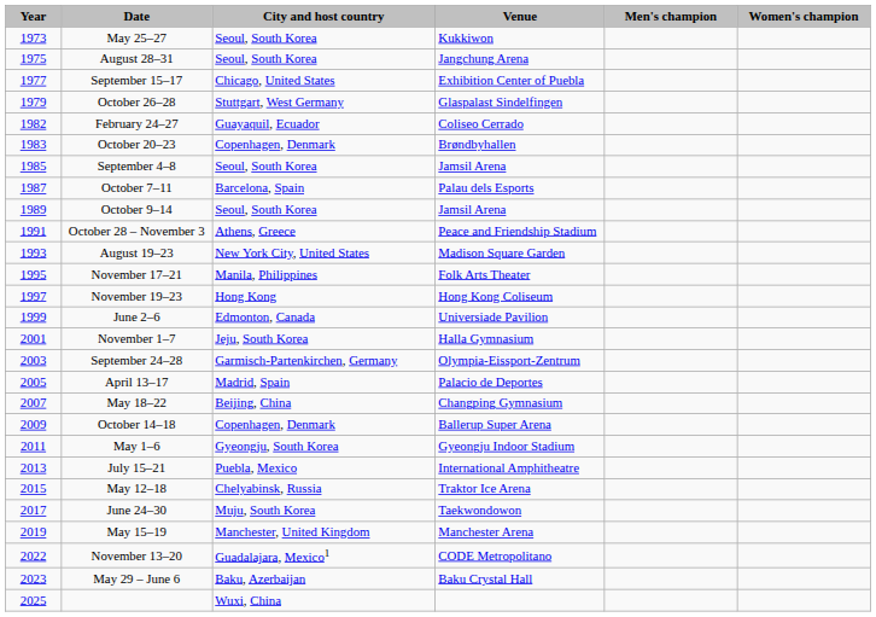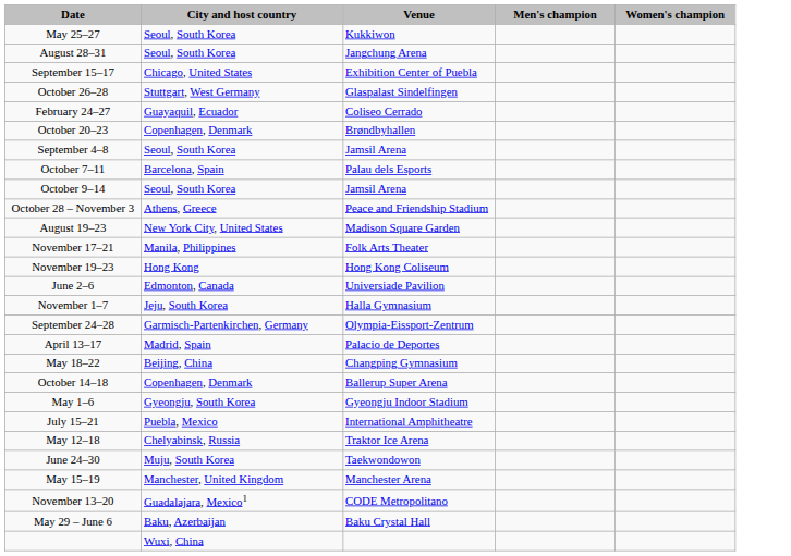 <table class=wikitable style="font-size:90%;">
 <tr>
-<th style="width: 55px; background-color:#C0C0C0">Year</th>
 <th style="width: 160px; background-color:#C0C0C0">Date</th>
 <th style="width: 240px; background-color:#C0C0C0">City and host country</th>
 <th style="width: 180px; background-color:#C0C0C0">Venue</th>
 <th style="width: 140px; background-color:#C0C0C0">Men's champion</th>
 <th style="width: 140px; background-color:#C0C0C0">Women's champion</th>
 </tr>
 <tr>
-<td style="text-align:center"><a href='#'>1973</a></td>
 <td style="text-align:center">May 25–27</td>
 <td> <a href='#'>Seoul</a>, <a href='#'>South Korea</a></td>
 <td><a href='#'>Kukkiwon</a></td>
 <td></td>
 <td></td>
 </tr>
 <tr>
-<td style="text-align:center"><a href='#'>1975</a></td>
 <td style="text-align:center">August 28–31</td>
 <td> <a href='#'>Seoul</a>, <a href='#'>South Korea</a></td>
 <td><a href='#'>Jangchung Arena</a></td>
 <td></td>
 <td></td>
 </tr>
 <tr>
-<td style="text-align:center"><a href='#'>1977</a></td>
 <td style="text-align:center">September 15–17</td>
 <td> <a href='#'>Chicago</a>, <a href='#'>United States</a></td>
 <td><a href='#'>Exhibition Center of Puebla</a></td>
 <td></td>
 <td></td>
 </tr>
 <tr>
-<td style="text-align:center"><a href='#'>1979</a></td>
 <td style="text-align:center">October 26–28</td>
 <td> <a href='#'>Stuttgart</a>, <a href='#'>West Germany</a></td>
 <td><a href='#'>Glaspalast Sindelfingen</a></td>
 <td></td>
 <td></td>
 </tr>
 <tr>
-<td style="text-align:center"><a href='#'>1982</a></td>
 <td style="text-align:center">February 24–27</td>
 <td> <a href='#'>Guayaquil</a>, <a href='#'>Ecuador</a></td>
 <td><a href='#'>Coliseo Cerrado</a></td>
 <td></td>
 <td></td>
 </tr>
 <tr>
-<td style="text-align:center"><a href='#'>1983</a></td>
 <td style="text-align:center">October 20–23</td>
 <td> <a href='#'>Copenhagen</a>, <a href='#'>Denmark</a></td>
 <td><a href='#'>Brøndbyhallen</a></td>
 <td></td>
 <td></td>
 </tr>
 <tr>
-<td style="text-align:center"><a href='#'>1985</a></td>
 <td style="text-align:center">September 4–8</td>
 <td> <a href='#'>Seoul</a>, <a href='#'>South Korea</a></td>
 <td><a href='#'>Jamsil Arena</a></td>
 <td></td>
 <td></td>
 </tr>
 <tr>
-<td style="text-align:center"><a href='#'>1987</a></td>
 <td style="text-align:center">October 7–11</td>
 <td> <a href='#'>Barcelona</a>, <a href='#'>Spain</a></td>
 <td><a href='#'>Palau dels Esports</a></td>
 <td></td>
 <td></td>
 </tr>
 <tr>
-<td style="text-align:center"><a href='#'>1989</a></td>
 <td style="text-align:center">October 9–14</td>
 <td> <a href='#'>Seoul</a>, <a href='#'>South Korea</a></td>
 <td><a href='#'>Jamsil Arena</a></td>
 <td></td>
 <td></td>
 </tr>
 <tr>
-<td style="text-align:center"><a href='#'>1991</a></td>
 <td style="text-align:center">October 28 – November 3</td>
 <td> <a href='#'>Athens</a>, <a href='#'>Greece</a></td>
 <td><a href='#'>Peace and Friendship Stadium</a></td>
 <td></td>
 <td></td>
 </tr>
 <tr>
-<td style="text-align:center"><a href='#'>1993</a></td>
 <td style="text-align:center">August 19–23</td>
 <td> <a href='#'>New York City</a>, <a href='#'>United States</a></td>
 <td><a href='#'>Madison Square Garden</a></td>
 <td></td>
 <td></td>
 </tr>
 <tr>
-<td style="text-align:center"><a href='#'>1995</a></td>
 <td style="text-align:center">November 17–21</td>
 <td> <a href='#'>Manila</a>, <a href='#'>Philippines</a></td>
 <td><a href='#'>Folk Arts Theater</a></td>
 <td></td>
 <td></td>
 </tr>
 <tr>
-<td style="text-align:center"><a href='#'>1997</a></td>
 <td style="text-align:center">November 19–23</td>
 <td> <a href='#'>Hong Kong</a></td>
 <td><a href='#'>Hong Kong Coliseum</a></td>
 <td></td>
 <td></td>
 </tr>
 <tr>
-<td style="text-align:center"><a href='#'>1999</a></td>
 <td style="text-align:center">June 2–6</td>
 <td> <a href='#'>Edmonton</a>, <a href='#'>Canada</a></td>
 <td><a href='#'>Universiade Pavilion</a></td>
 <td></td>
 <td></td>
 </tr>
 <tr>
-<td style="text-align:center"><a href='#'>2001</a></td>
 <td style="text-align:center">November 1–7</td>
 <td> <a href='#'>Jeju</a>, <a href='#'>South Korea</a></td>
 <td><a href='#'>Halla Gymnasium</a></td>
 <td></td>
 <td></td>
 </tr>
 <tr>
-<td style="text-align:center"><a href='#'>2003</a></td>
 <td style="text-align:center">September 24–28</td>
 <td> <a href='#'>Garmisch-Partenkirchen</a>, <a href='#'>Germany</a></td>
 <td><a href='#'>Olympia-Eissport-Zentrum</a></td>
 <td></td>
 <td></td>
 </tr>
 <tr>
-<td style="text-align:center"><a href='#'>2005</a></td>
 <td style="text-align:center">April 13–17</td>
 <td> <a href='#'>Madrid</a>, <a href='#'>Spain</a></td>
 <td><a href='#'>Palacio de Deportes</a></td>
 <td></td>
 <td></td>
 </tr>
 <tr>
-<td style="text-align:center"><a href='#'>2007</a></td>
 <td style="text-align:center">May 18–22</td>
 <td> <a href='#'>Beijing</a>, <a href='#'>China</a></td>
 <td><a href='#'>Changping Gymnasium</a></td>
 <td></td>
 <td></td>
 </tr>
 <tr>
-<td style="text-align:center"><a href='#'>2009</a></td>
 <td style="text-align:center">October 14–18</td>
 <td> <a href='#'>Copenhagen</a>, <a href='#'>Denmark</a></td>
 <td><a href='#'>Ballerup Super Arena</a></td>
 <td></td>
 <td></td>
 </tr>
 <tr>
-<td style="text-align:center"><a href='#'>2011</a></td>
 <td style="text-align:center">May 1–6</td>
 <td> <a href='#'>Gyeongju</a>, <a href='#'>South Korea</a></td>
 <td><a href='#'>Gyeongju Indoor Stadium</a></td>
 <td></td>
 <td></td>
 </tr>
 <tr>
-<td style="text-align:center"><a href='#'>2013</a></td>
 <td style="text-align:center">July 15–21</td>
 <td> <a href='#'>Puebla</a>, <a href='#'>Mexico</a></td>
 <td><a href='#'>International Amphitheatre</a></td>
 <td></td>
 <td></td>
 </tr>
 <tr>
-<td style="text-align:center"><a href='#'>2015</a></td>
 <td style="text-align:center">May 12–18</td>
 <td> <a href='#'>Chelyabinsk</a>, <a href='#'>Russia</a></td>
 <td><a href='#'>Traktor Ice Arena</a></td>
 <td></td>
 <td></td>
 </tr>
 <tr>
-<td style="text-align:center"><a href='#'>2017</a></td>
 <td style="text-align:center">June 24–30</td>
 <td> <a href='#'>Muju</a>, <a href='#'>South Korea</a></td>
 <td><a href='#'>Taekwondowon</a></td>
 <td></td>
 <td></td>
 </tr>
 <tr>
-<td style="text-align:center"><a href='#'>2019</a></td>
 <td style="text-align:center">May 15–19</td>
 <td> <a href='#'>Manchester</a>, <a href='#'>United Kingdom</a></td>
 <td><a href='#'>Manchester Arena</a></td>
 <td></td>
 <td></td>
 </tr>
 <tr>
-<td style="text-align:center"><a href='#'>2022</a></td>
 <td style="text-align:center">November 13–20</td>
 <td> <a href='#'>Guadalajara</a>, <a href='#'>Mexico</a><sup>1</sup></td>
 <td><a href='#'>CODE Metropolitano</a></td>
 <td></td>
 <td></td>
 </tr>
 <tr>
-<td style="text-align:center"><a href='#'>2023</a></td>
 <td style="text-align:center">May 29 – June 6</td>
 <td> <a href='#'>Baku</a>, <a href='#'>Azerbaijan</a></td>
 <td><a href='#'>Baku Crystal Hall</a></td>
 <td></td>
 <td></td>
 </tr>
 <tr>
-<td style="text-align:center"><a href='#'>2025</a></td>
 <td style="text-align:center"></td>
 <td> <a href='#'>Wuxi</a>, <a href='#'>China</a></td>
 <td></td>
 <td></td>
 <td></td>
 </tr>
 </table>
